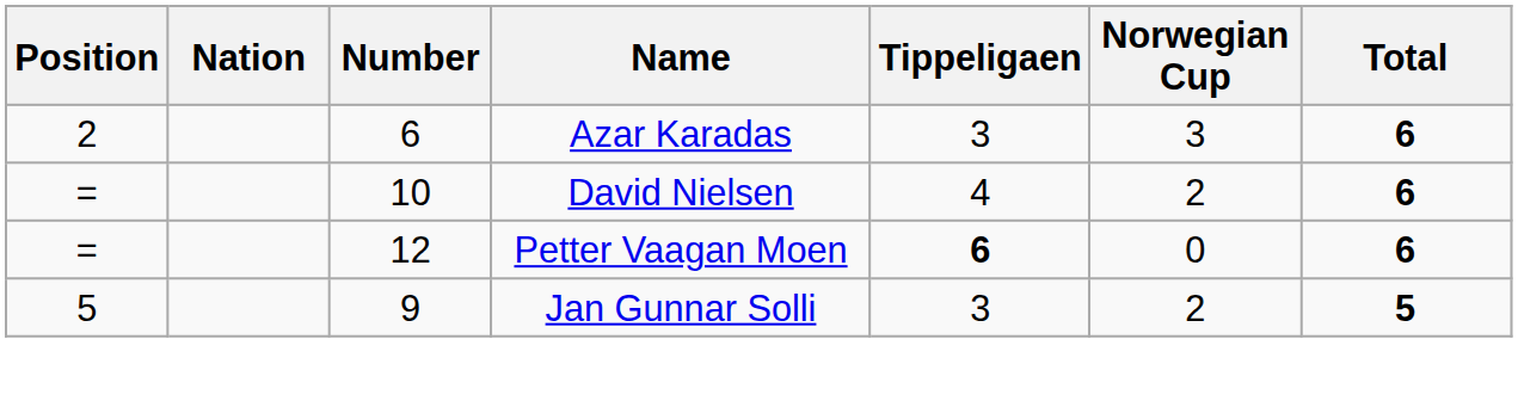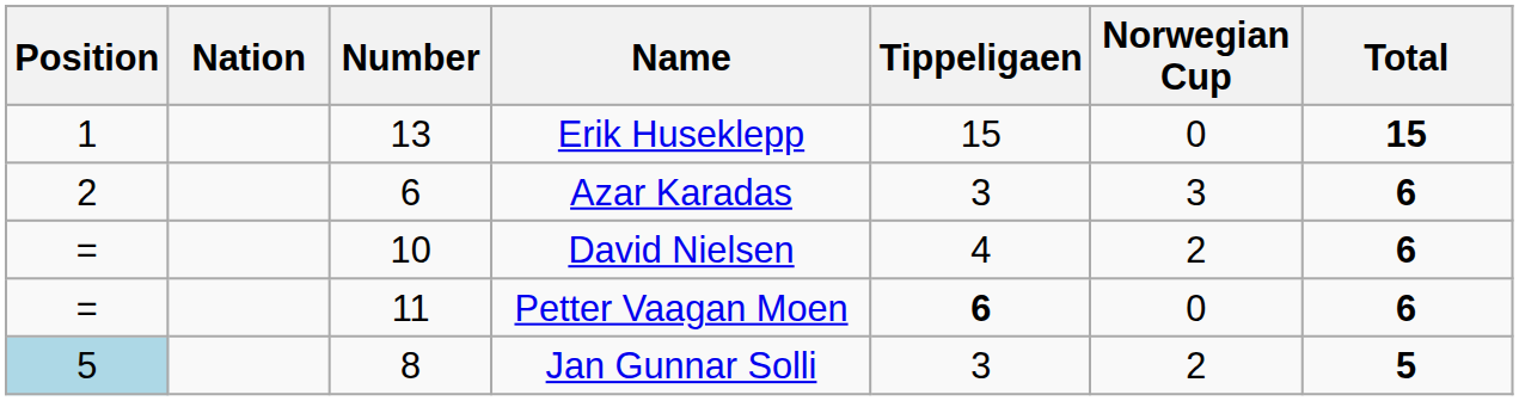 <table class="wikitable" style="font-size: 95%; text-align: center;">
 <tr>
 <th width=60>Position</th>
 <th width=60>Nation</th>
 <th width=60>Number</th>
 <th width=150>Name</th>
 <th width=80>Tippeligaen</th>
 <th width=80>Norwegian Cup</th>
 <th width=80>Total</th>
+</tr>
+<tr>
+<td>1</td>
+<td></td>
+<td>13</td>
+<td><a href='#'>Erik Huseklepp</a></td>
+<td>15</td>
+<td>0</td>
+<td><strong>15</strong></td>
 </tr>
 <tr>
 <td>2</td>
 <td></td>
 <td>6</td>
 <td><a href='#'>Azar Karadas</a></td>
 <td>3</td>
 <td>3</td>
 <td><strong>6</strong></td>
 </tr>
 <tr>
 <td>=</td>
 <td></td>
 <td>10</td>
 <td><a href='#'>David Nielsen</a></td>
 <td>4</td>
 <td>2</td>
 <td><strong>6</strong></td>
 </tr>
 <tr>
 <td>=</td>
 <td></td>
-<td>12</td>
+<td>11</td>
 <td><a href='#'>Petter Vaagan Moen</a></td>
 <td><strong>6</strong></td>
 <td>0</td>
 <td><strong>6</strong></td>
 </tr>
 <tr>
-<td>5</td>
+<td style="background: lightblue;">5</td>
 <td></td>
-<td>9</td>
+<td>8</td>
 <td><a href='#'>Jan Gunnar Solli</a></td>
 <td>3</td>
 <td>2</td>
 <td><strong>5</strong></td>
 </tr>
 </table>
